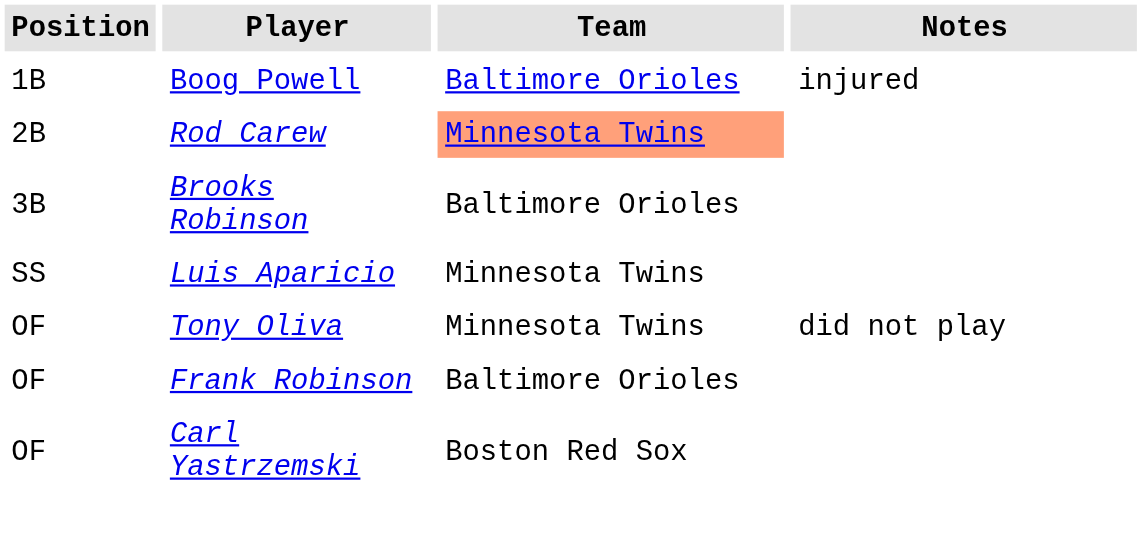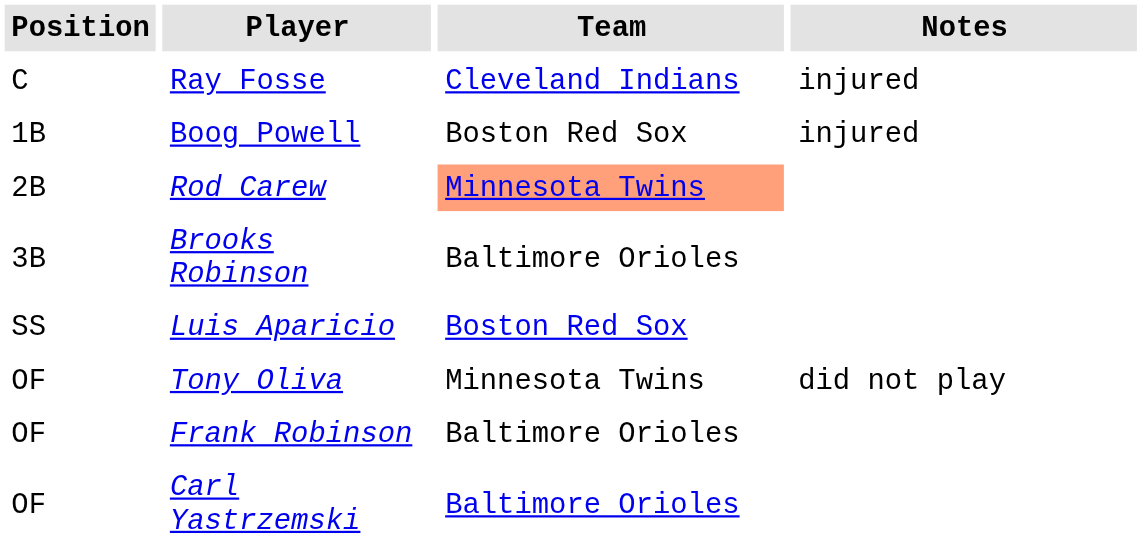 <table border="0" cellspacing="3" cellpadding="3">
 <tr style="background: #e3e3e3;">
 <th width="50">Position</th>
 <th width="115">Player</th>
 <th width="150">Team</th>
 <th width="150">Notes</th>
 </tr>
 <tr>
+<td>C</td>
+<td><a href='#'>Ray Fosse</a></td>
+<td><a href='#'>Cleveland Indians</a></td>
+<td>injured</td>
+</tr>
+<tr>
 <td>1B</td>
 <td><a href='#'>Boog Powell</a></td>
-<td><a href='#'>Baltimore Orioles</a></td>
+<td>Boston Red Sox</td>
 <td>injured</td>
 </tr>
 <tr>
 <td>2B</td>
 <td><em><a href='#'>Rod Carew</a></em></td>
 <td style="background: lightsalmon;"><a href='#'>Minnesota Twins</a></td>
 <td></td>
 </tr>
 <tr>
 <td>3B</td>
 <td><em><a href='#'>Brooks Robinson</a></em></td>
 <td>Baltimore Orioles</td>
 <td></td>
 </tr>
 <tr>
 <td>SS</td>
 <td><em><a href='#'>Luis Aparicio</a></em></td>
-<td>Minnesota Twins</td>
+<td><a href='#'>Boston Red Sox</a></td>
 <td></td>
 </tr>
 <tr>
 <td>OF</td>
 <td><em><a href='#'>Tony Oliva</a></em></td>
 <td>Minnesota Twins</td>
 <td>did not play</td>
 </tr>
 <tr>
 <td>OF</td>
 <td><em><a href='#'>Frank Robinson</a></em></td>
 <td>Baltimore Orioles</td>
 <td></td>
 </tr>
 <tr>
 <td>OF</td>
 <td><em><a href='#'>Carl Yastrzemski</a></em></td>
-<td>Boston Red Sox</td>
+<td><a href='#'>Baltimore Orioles</a></td>
 <td></td>
 </tr>
 </table>
